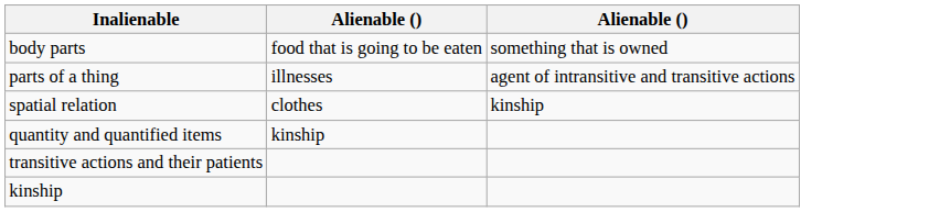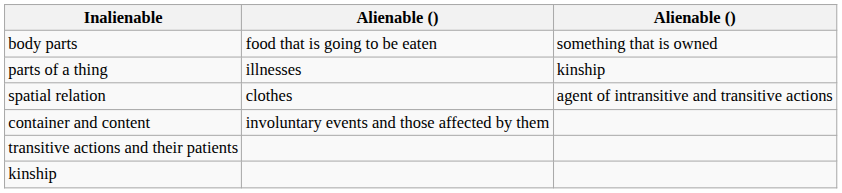 <table class="wikitable">
 <tr>
 <th>Inalienable</th>
 <th>Alienable ()</th>
 <th>Alienable ()</th>
 </tr>
 <tr>
 <td>body parts</td>
 <td>food that is going to be eaten</td>
 <td>something that is owned</td>
 </tr>
 <tr>
 <td>parts of a thing</td>
 <td>illnesses</td>
-<td>agent of intransitive and transitive actions</td>
+<td>kinship</td>
 </tr>
 <tr>
 <td>spatial relation</td>
 <td>clothes</td>
-<td>kinship</td>
+<td>agent of intransitive and transitive actions</td>
 </tr>
 <tr>
-<td>quantity and quantified items</td>
-<td>kinship</td>
+<td>container and content</td>
+<td>involuntary events and those affected by them</td>
 <td></td>
 </tr>
 <tr>
 <td>transitive actions and their patients</td>
 <td></td>
 <td></td>
 </tr>
 <tr>
 <td>kinship</td>
 <td></td>
 <td></td>
 </tr>
 </table>
